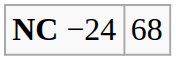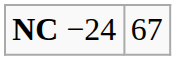 <table class="wikitable">
 <tr align="center">
 </tr>
 <tr align="center">
 <td><strong>NC</strong> −24</td>
-<td>68</td>
+<td>67</td>
 </tr>
 </table>
